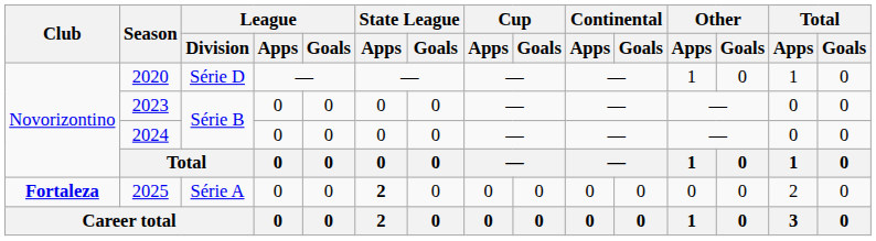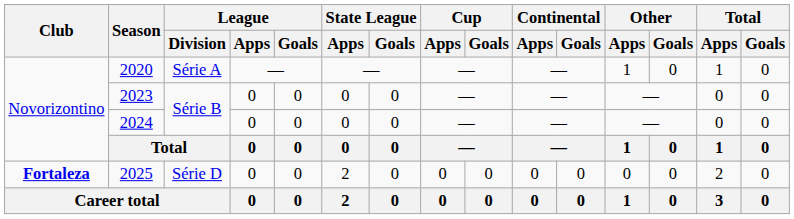 <table class="wikitable" style="text-align: center;">
 <tr>
 <th rowspan="2">Club</th>
 <th rowspan="2">Season</th>
 <th colspan="3">League</th>
 <th colspan="2">State League</th>
 <th colspan="2">Cup</th>
 <th colspan="2">Continental</th>
 <th colspan="2">Other</th>
 <th colspan="2">Total</th>
 </tr>
 <tr>
 <th>Division</th>
 <th>Apps</th>
 <th>Goals</th>
 <th>Apps</th>
 <th>Goals</th>
 <th>Apps</th>
 <th>Goals</th>
 <th>Apps</th>
 <th>Goals</th>
 <th>Apps</th>
 <th>Goals</th>
 <th>Apps</th>
 <th>Goals</th>
 </tr>
 <tr>
 <td rowspan="4" valign="center"><a href='#'>Novorizontino</a></td>
 <td><a href='#'>2020</a></td>
-<td><a href='#'>Série D</a></td>
+<td><a href='#'>Série A</a></td>
 <td colspan="2">—</td>
 <td colspan="2">—</td>
 <td colspan="2">—</td>
 <td colspan="2">—</td>
 <td>1</td>
 <td>0</td>
 <td>1</td>
 <td>0</td>
 </tr>
 <tr>
 <td><a href='#'>2023</a></td>
 <td rowspan="2"><a href='#'>Série B</a></td>
 <td>0</td>
 <td>0</td>
 <td>0</td>
 <td>0</td>
 <td colspan="2">—</td>
 <td colspan="2">—</td>
 <td colspan="2">—</td>
 <td>0</td>
 <td>0</td>
 </tr>
 <tr>
 <td><a href='#'>2024</a></td>
 <td>0</td>
 <td>0</td>
 <td>0</td>
 <td>0</td>
 <td colspan="2">—</td>
 <td colspan="2">—</td>
 <td colspan="2">—</td>
 <td>0</td>
 <td>0</td>
 </tr>
 <tr>
 <th colspan="2">Total</th>
 <th>0</th>
 <th>0</th>
 <th>0</th>
 <th>0</th>
 <th colspan="2">—</th>
 <th colspan="2">—</th>
 <th>1</th>
 <th>0</th>
 <th>1</th>
 <th>0</th>
 </tr>
 <tr>
 <td valign="center"><strong><a href='#'>Fortaleza</a></strong></td>
 <td><a href='#'>2025</a></td>
-<td><a href='#'>Série A</a></td>
+<td><a href='#'>Série D</a></td>
 <td>0</td>
 <td>0</td>
-<td><strong>2</strong></td>
+<td>2</td>
 <td>0</td>
 <td>0</td>
 <td>0</td>
 <td>0</td>
 <td>0</td>
 <td>0</td>
 <td>0</td>
 <td>2</td>
 <td>0</td>
 </tr>
 <tr>
 <th colspan="3"><strong>Career total</strong></th>
 <th>0</th>
 <th>0</th>
 <th>2</th>
 <th>0</th>
 <th>0</th>
 <th>0</th>
 <th>0</th>
 <th>0</th>
 <th>1</th>
 <th>0</th>
 <th>3</th>
 <th>0</th>
 </tr>
 </table>
